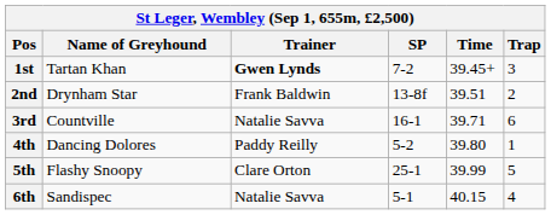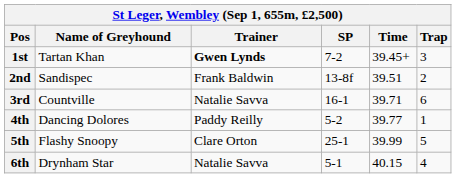 <table class="wikitable">
 <tr>
 <th colspan="6"><a href='#'>St Leger</a>, <a href='#'>Wembley</a> (Sep 1, 655m, £2,500)</th>
 </tr>
 <tr>
 <th width=30>Pos</th>
 <th width=180>Name of Greyhound</th>
 <th width=150>Trainer</th>
 <th width=50>SP</th>
 <th width=50>Time</th>
 <th width=30>Trap</th>
 </tr>
 <tr>
 <th>1st</th>
 <td>Tartan Khan</td>
 <td><strong>Gwen Lynds</strong></td>
 <td>7-2</td>
 <td>39.45+</td>
 <td>3</td>
 </tr>
 <tr>
 <th>2nd</th>
-<td>Drynham Star</td>
+<td>Sandispec</td>
 <td>Frank Baldwin</td>
 <td>13-8f</td>
 <td>39.51</td>
 <td>2</td>
 </tr>
 <tr>
 <th>3rd</th>
 <td>Countville</td>
 <td>Natalie Savva</td>
 <td>16-1</td>
 <td>39.71</td>
 <td>6</td>
 </tr>
 <tr>
 <th>4th</th>
 <td>Dancing Dolores</td>
 <td>Paddy Reilly</td>
 <td>5-2</td>
-<td>39.80</td>
+<td>39.77</td>
 <td>1</td>
 </tr>
 <tr>
 <th>5th</th>
 <td>Flashy Snoopy</td>
 <td>Clare Orton</td>
 <td>25-1</td>
 <td>39.99</td>
 <td>5</td>
 </tr>
 <tr>
 <th>6th</th>
-<td>Sandispec</td>
+<td>Drynham Star</td>
 <td>Natalie Savva</td>
 <td>5-1</td>
 <td>40.15</td>
 <td>4</td>
 </tr>
 </table>
